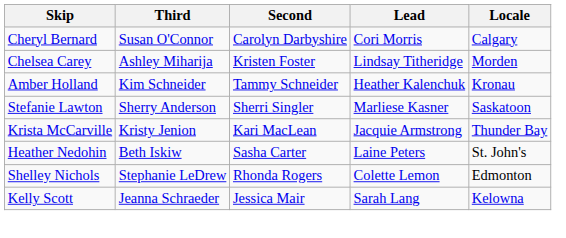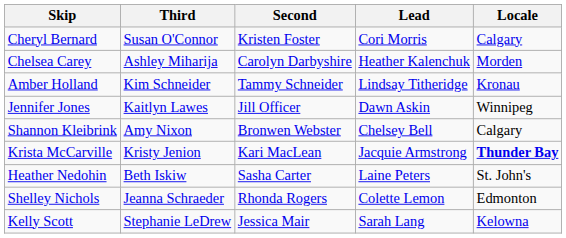 <table class="wikitable">
 <tr>
 <th>Skip</th>
 <th>Third</th>
 <th>Second</th>
 <th>Lead</th>
 <th>Locale</th>
 </tr>
 <tr>
 <td><a href='#'>Cheryl Bernard</a></td>
 <td><a href='#'>Susan O'Connor</a></td>
-<td><a href='#'>Carolyn Darbyshire</a></td>
+<td><a href='#'>Kristen Foster</a></td>
 <td><a href='#'>Cori Morris</a></td>
 <td> <a href='#'>Calgary</a></td>
 </tr>
 <tr>
 <td><a href='#'>Chelsea Carey</a></td>
 <td><a href='#'>Ashley Miharija</a></td>
-<td><a href='#'>Kristen Foster</a></td>
-<td><a href='#'>Lindsay Titheridge</a></td>
+<td><a href='#'>Carolyn Darbyshire</a></td>
+<td><a href='#'>Heather Kalenchuk</a></td>
 <td> <a href='#'>Morden</a></td>
 </tr>
 <tr>
 <td><a href='#'>Amber Holland</a></td>
 <td><a href='#'>Kim Schneider</a></td>
 <td><a href='#'>Tammy Schneider</a></td>
-<td><a href='#'>Heather Kalenchuk</a></td>
+<td><a href='#'>Lindsay Titheridge</a></td>
 <td> <a href='#'>Kronau</a></td>
 </tr>
 <tr>
-<td><a href='#'>Stefanie Lawton</a></td>
-<td><a href='#'>Sherry Anderson</a></td>
-<td><a href='#'>Sherri Singler</a></td>
-<td><a href='#'>Marliese Kasner</a></td>
-<td> <a href='#'>Saskatoon</a></td>
+<td><a href='#'>Jennifer Jones</a></td>
+<td><a href='#'>Kaitlyn Lawes</a></td>
+<td><a href='#'>Jill Officer</a></td>
+<td><a href='#'>Dawn Askin</a></td>
+<td> Winnipeg</td>
+</tr>
+<tr>
+<td><a href='#'>Shannon Kleibrink</a></td>
+<td><a href='#'>Amy Nixon</a></td>
+<td><a href='#'>Bronwen Webster</a></td>
+<td><a href='#'>Chelsey Bell</a></td>
+<td> Calgary</td>
 </tr>
 <tr>
 <td><a href='#'>Krista McCarville</a></td>
 <td><a href='#'>Kristy Jenion</a></td>
 <td><a href='#'>Kari MacLean</a></td>
 <td><a href='#'>Jacquie Armstrong</a></td>
-<td> <a href='#'>Thunder Bay</a></td>
+<td><strong> <a href='#'>Thunder Bay</a></strong></td>
 </tr>
 <tr>
 <td><a href='#'>Heather Nedohin</a></td>
 <td><a href='#'>Beth Iskiw</a></td>
 <td><a href='#'>Sasha Carter</a></td>
 <td><a href='#'>Laine Peters</a></td>
 <td> St. John's</td>
 </tr>
 <tr>
 <td><a href='#'>Shelley Nichols</a></td>
-<td><a href='#'>Stephanie LeDrew</a></td>
+<td><a href='#'>Jeanna Schraeder</a></td>
 <td><a href='#'>Rhonda Rogers</a></td>
 <td><a href='#'>Colette Lemon</a></td>
 <td> Edmonton</td>
 </tr>
 <tr>
 <td><a href='#'>Kelly Scott</a></td>
-<td><a href='#'>Jeanna Schraeder</a></td>
+<td><a href='#'>Stephanie LeDrew</a></td>
 <td><a href='#'>Jessica Mair</a></td>
 <td><a href='#'>Sarah Lang</a></td>
 <td> <a href='#'>Kelowna</a></td>
 </tr>
 </table>
